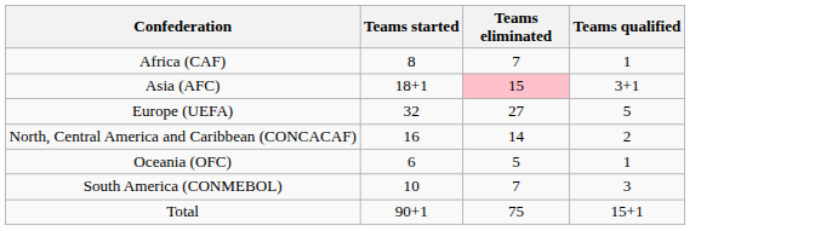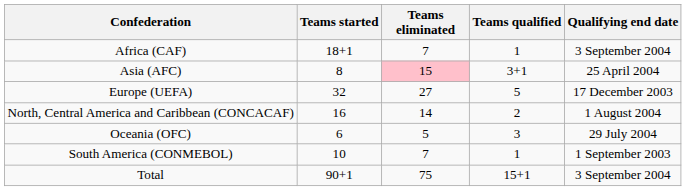 <table class="wikitable" style="text-align: center;">
 <tr>
 <th>Confederation</th>
 <th>Teams started</th>
 <th width=100>Teams eliminated</th>
 <th>Teams qualified</th>
+<th>Qualifying end date</th>
 </tr>
 <tr>
 <td>Africa (CAF)</td>
-<td>8</td>
+<td>18+1</td>
 <td>7</td>
 <td>1</td>
+<td>3 September 2004</td>
 </tr>
 <tr>
 <td>Asia (AFC)</td>
-<td>18+1</td>
+<td>8</td>
 <td style="background: pink;">15</td>
 <td>3+1</td>
+<td>25 April 2004</td>
 </tr>
 <tr>
 <td>Europe (UEFA)</td>
 <td>32</td>
 <td>27</td>
 <td>5</td>
+<td>17 December 2003</td>
 </tr>
 <tr>
 <td>North, Central America and Caribbean (CONCACAF)</td>
 <td>16</td>
 <td>14</td>
 <td>2</td>
+<td>1 August 2004</td>
 </tr>
 <tr>
 <td>Oceania (OFC)</td>
 <td>6</td>
 <td>5</td>
-<td>1</td>
+<td>3</td>
+<td>29 July 2004</td>
 </tr>
 <tr>
 <td>South America (CONMEBOL)</td>
 <td>10</td>
 <td>7</td>
-<td>3</td>
+<td>1</td>
+<td>1 September 2003</td>
 </tr>
 <tr>
 <td>Total</td>
 <td>90+1</td>
 <td>75</td>
 <td>15+1</td>
+<td>3 September 2004</td>
 </tr>
 </table>
